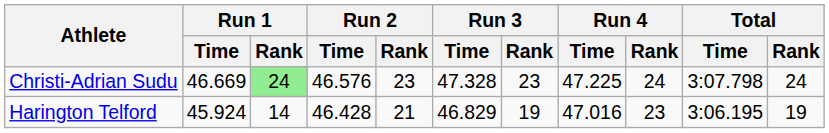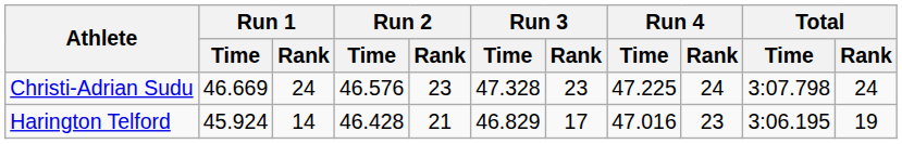 <table class="wikitable" border="1" style="font-size:90%">
 <tr>
 <th rowspan="2">Athlete</th>
 <th colspan="2">Run 1</th>
 <th colspan="2">Run 2</th>
 <th colspan="2">Run 3</th>
 <th colspan="2">Run 4</th>
 <th colspan="2">Total</th>
 </tr>
 <tr>
 <th>Time</th>
 <th>Rank</th>
 <th>Time</th>
 <th>Rank</th>
 <th>Time</th>
 <th>Rank</th>
 <th>Time</th>
 <th>Rank</th>
 <th>Time</th>
 <th>Rank</th>
 </tr>
 <tr>
 <td><a href='#'>Christi-Adrian Sudu</a></td>
 <td align="center">46.669</td>
-<td align="center" style="background: lightgreen;">24</td>
+<td align="center">24</td>
 <td align="center">46.576</td>
 <td align="center">23</td>
 <td align="center">47.328</td>
 <td align="center">23</td>
 <td align="center">47.225</td>
 <td align="center">24</td>
 <td align="center">3:07.798</td>
 <td align="center">24</td>
 </tr>
 <tr>
 <td><a href='#'>Harington Telford</a></td>
 <td align="center">45.924</td>
 <td align="center">14</td>
 <td align="center">46.428</td>
 <td align="center">21</td>
 <td align="center">46.829</td>
-<td align="center">19</td>
+<td align="center">17</td>
 <td align="center">47.016</td>
 <td align="center">23</td>
 <td align="center">3:06.195</td>
 <td align="center">19</td>
 </tr>
 </table>
